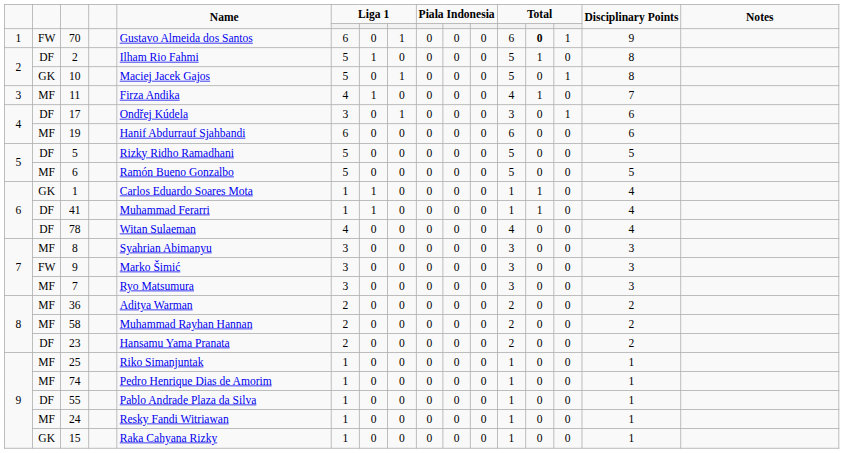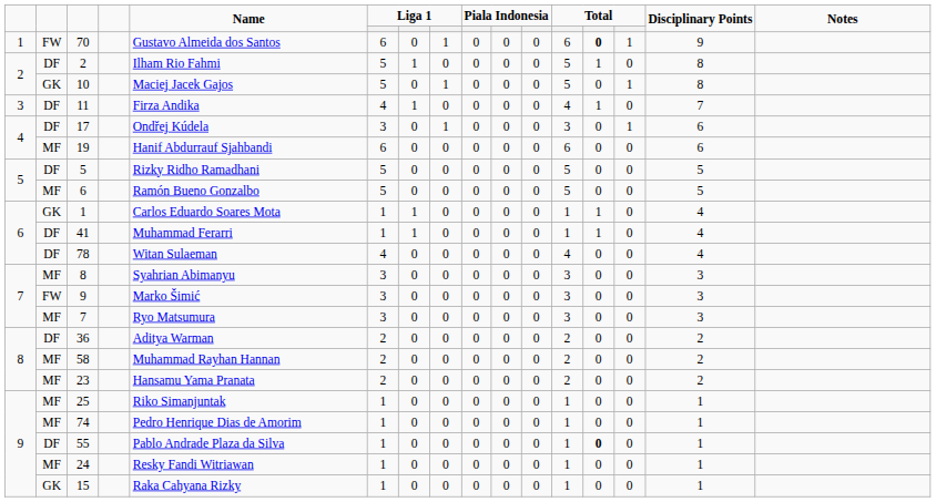 <table class="wikitable sortable" style="font-size: 95%; text-align: center;">
 <tr>
 <td rowspan="2" style="width:30px; text-align:center;"></td>
 <td rowspan="2" style="width:30px; text-align:center;"></td>
 <td rowspan="2" style="width:30px; text-align:center;"></td>
 <td rowspan="2" style="width:30px; text-align:center;"></td>
 <td rowspan="2" style="width:275px; text-align:center;"><strong>Name</strong></td>
 <td colspan="3" style="text-align:center;"><strong>Liga 1</strong></td>
 <td colspan="3" style="text-align:center;"><strong>Piala Indonesia</strong></td>
 <td colspan="3" style="text-align:center;"><strong>Total</strong></td>
 <td rowspan="2" style="text-align:center;"><strong>Disciplinary Points</strong></td>
 <td rowspan="2" style="width:200px; text-align:center;"><strong>Notes</strong></td>
 </tr>
 <tr>
 <th width=30></th>
 <th width=30></th>
 <th width=30></th>
 <th></th>
 <th></th>
 <th></th>
 <th width=30></th>
 <th width=30></th>
 <th width=30></th>
 </tr>
 <tr>
 <td>1</td>
 <td>FW</td>
 <td>70</td>
 <td align=left></td>
 <td align=left><a href='#'>Gustavo Almeida dos Santos</a></td>
 <td>6</td>
 <td>0</td>
 <td>1</td>
 <td>0</td>
 <td>0</td>
 <td>0</td>
 <td>6</td>
 <td><strong>0</strong></td>
 <td>1</td>
 <td>9</td>
 <td 0></td>
 </tr>
 <tr>
 <td rowspan=2>2</td>
 <td>DF</td>
 <td>2</td>
 <td align=left></td>
 <td align=left><a href='#'>Ilham Rio Fahmi</a></td>
 <td>5</td>
 <td>1</td>
 <td>0</td>
 <td>0</td>
 <td>0</td>
 <td>0</td>
 <td>5</td>
 <td>1</td>
 <td>0</td>
 <td>8</td>
 <td 0></td>
 </tr>
 <tr>
 <td>GK</td>
 <td>10</td>
 <td align=left></td>
 <td align=left><a href='#'>Maciej Jacek Gajos</a></td>
 <td>5</td>
 <td>0</td>
 <td>1</td>
 <td>0</td>
 <td>0</td>
 <td>0</td>
 <td>5</td>
 <td>0</td>
 <td>1</td>
 <td>8</td>
 <td 0></td>
 </tr>
 <tr>
 <td>3</td>
-<td>MF</td>
+<td>DF</td>
 <td>11</td>
 <td align=left></td>
 <td align=left><a href='#'>Firza Andika</a></td>
 <td>4</td>
 <td>1</td>
 <td>0</td>
 <td>0</td>
 <td>0</td>
 <td>0</td>
 <td>4</td>
 <td>1</td>
 <td>0</td>
 <td>7</td>
 <td 0></td>
 </tr>
 <tr>
 <td rowspan=2>4</td>
 <td>DF</td>
 <td>17</td>
 <td align=left></td>
 <td align=left><a href='#'>Ondřej Kúdela</a></td>
 <td>3</td>
 <td>0</td>
 <td>1</td>
 <td>0</td>
 <td>0</td>
 <td>0</td>
 <td>3</td>
 <td>0</td>
 <td>1</td>
 <td>6</td>
 <td 0></td>
 </tr>
 <tr>
 <td>MF</td>
 <td>19</td>
 <td align=left></td>
 <td align=left><a href='#'>Hanif Abdurrauf Sjahbandi</a></td>
 <td>6</td>
 <td>0</td>
 <td>0</td>
 <td>0</td>
 <td>0</td>
 <td>0</td>
 <td>6</td>
 <td>0</td>
 <td>0</td>
 <td>6</td>
 <td 0></td>
 </tr>
 <tr>
 <td rowspan=2>5</td>
 <td>DF</td>
 <td>5</td>
 <td align=left></td>
 <td align=left><a href='#'>Rizky Ridho Ramadhani</a></td>
 <td>5</td>
 <td>0</td>
 <td>0</td>
 <td>0</td>
 <td>0</td>
 <td>0</td>
 <td>5</td>
 <td>0</td>
 <td>0</td>
 <td>5</td>
 <td 0></td>
 </tr>
 <tr>
 <td>MF</td>
 <td>6</td>
 <td align=left></td>
 <td align=left><a href='#'>Ramón Bueno Gonzalbo</a></td>
 <td>5</td>
 <td>0</td>
 <td>0</td>
 <td>0</td>
 <td>0</td>
 <td>0</td>
 <td>5</td>
 <td>0</td>
 <td>0</td>
 <td>5</td>
 <td 0></td>
 </tr>
 <tr>
 <td rowspan=3>6</td>
 <td>GK</td>
 <td>1</td>
 <td align=left></td>
 <td align=left><a href='#'>Carlos Eduardo Soares Mota</a></td>
 <td>1</td>
 <td>1</td>
 <td>0</td>
 <td>0</td>
 <td>0</td>
 <td>0</td>
 <td>1</td>
 <td>1</td>
 <td>0</td>
 <td>4</td>
 <td 0></td>
 </tr>
 <tr>
 <td>DF</td>
 <td>41</td>
 <td align=left></td>
 <td align=left><a href='#'>Muhammad Ferarri</a></td>
 <td>1</td>
 <td>1</td>
 <td>0</td>
 <td>0</td>
 <td>0</td>
 <td>0</td>
 <td>1</td>
 <td>1</td>
 <td>0</td>
 <td>4</td>
 <td 0></td>
 </tr>
 <tr>
 <td>DF</td>
 <td>78</td>
 <td align=left></td>
 <td align=left><a href='#'>Witan Sulaeman</a></td>
 <td>4</td>
 <td>0</td>
 <td>0</td>
 <td>0</td>
 <td>0</td>
 <td>0</td>
 <td>4</td>
 <td>0</td>
 <td>0</td>
 <td>4</td>
 <td 0></td>
 </tr>
 <tr>
 <td rowspan=3>7</td>
 <td>MF</td>
 <td>8</td>
 <td align=left></td>
 <td align=left><a href='#'>Syahrian Abimanyu</a></td>
 <td>3</td>
 <td>0</td>
 <td>0</td>
 <td>0</td>
 <td>0</td>
 <td>0</td>
 <td>3</td>
 <td>0</td>
 <td>0</td>
 <td>3</td>
 <td 0></td>
 </tr>
 <tr>
 <td>FW</td>
 <td>9</td>
 <td align=left></td>
 <td align=left><a href='#'>Marko Šimić</a></td>
 <td>3</td>
 <td>0</td>
 <td>0</td>
 <td>0</td>
 <td>0</td>
 <td>0</td>
 <td>3</td>
 <td>0</td>
 <td>0</td>
 <td>3</td>
 <td 0></td>
 </tr>
 <tr>
 <td>MF</td>
 <td>7</td>
 <td align=left></td>
 <td align=left><a href='#'>Ryo Matsumura</a></td>
 <td>3</td>
 <td>0</td>
 <td>0</td>
 <td>0</td>
 <td>0</td>
 <td>0</td>
 <td>3</td>
 <td>0</td>
 <td>0</td>
 <td>3</td>
 <td 0></td>
 </tr>
 <tr>
 <td rowspan=3>8</td>
-<td>MF</td>
+<td>DF</td>
 <td>36</td>
 <td align=left></td>
 <td align=left><a href='#'>Aditya Warman</a></td>
 <td>2</td>
 <td>0</td>
 <td>0</td>
 <td>0</td>
 <td>0</td>
 <td>0</td>
 <td>2</td>
 <td>0</td>
 <td>0</td>
 <td>2</td>
 <td 0></td>
 </tr>
 <tr>
 <td>MF</td>
 <td>58</td>
 <td align=left></td>
 <td align=left><a href='#'>Muhammad Rayhan Hannan</a></td>
 <td>2</td>
 <td>0</td>
 <td>0</td>
 <td>0</td>
 <td>0</td>
 <td>0</td>
 <td>2</td>
 <td>0</td>
 <td>0</td>
 <td>2</td>
 <td 0></td>
 </tr>
 <tr>
-<td>DF</td>
+<td>MF</td>
 <td>23</td>
 <td align=left></td>
 <td align=left><a href='#'>Hansamu Yama Pranata</a></td>
 <td>2</td>
 <td>0</td>
 <td>0</td>
 <td>0</td>
 <td>0</td>
 <td>0</td>
 <td>2</td>
 <td>0</td>
 <td>0</td>
 <td>2</td>
 <td 0></td>
 </tr>
 <tr>
 <td rowspan=9>9</td>
 <td>MF</td>
 <td>25</td>
 <td align=left></td>
 <td align=left><a href='#'>Riko Simanjuntak</a></td>
 <td>1</td>
 <td>0</td>
 <td>0</td>
 <td>0</td>
 <td>0</td>
 <td>0</td>
 <td>1</td>
 <td>0</td>
 <td>0</td>
 <td>1</td>
 <td 0></td>
 </tr>
 <tr>
 <td>MF</td>
 <td>74</td>
 <td align=left></td>
 <td align=left><a href='#'>Pedro Henrique Dias de Amorim</a></td>
 <td>1</td>
 <td>0</td>
 <td>0</td>
 <td>0</td>
 <td>0</td>
 <td>0</td>
 <td>1</td>
 <td>0</td>
 <td>0</td>
 <td>1</td>
 <td 0></td>
 </tr>
 <tr>
 <td>DF</td>
 <td>55</td>
 <td align=left></td>
 <td align=left><a href='#'>Pablo Andrade Plaza da Silva</a></td>
 <td>1</td>
 <td>0</td>
 <td>0</td>
 <td>0</td>
 <td>0</td>
 <td>0</td>
 <td>1</td>
-<td>0</td>
+<td><strong>0</strong></td>
 <td>0</td>
 <td>1</td>
 <td 0></td>
 </tr>
 <tr>
 <td>MF</td>
 <td>24</td>
 <td align=left></td>
 <td align=left><a href='#'>Resky Fandi Witriawan</a></td>
 <td>1</td>
 <td>0</td>
 <td>0</td>
 <td>0</td>
 <td>0</td>
 <td>0</td>
 <td>1</td>
 <td>0</td>
 <td>0</td>
 <td>1</td>
 <td 0></td>
 </tr>
 <tr>
 <td>GK</td>
 <td>15</td>
 <td align=left></td>
 <td align=left><a href='#'>Raka Cahyana Rizky</a></td>
 <td>1</td>
 <td>0</td>
 <td>0</td>
 <td>0</td>
 <td>0</td>
 <td>0</td>
 <td>1</td>
 <td>0</td>
 <td>0</td>
 <td>1</td>
 <td 0></td>
 </tr>
 </table>
